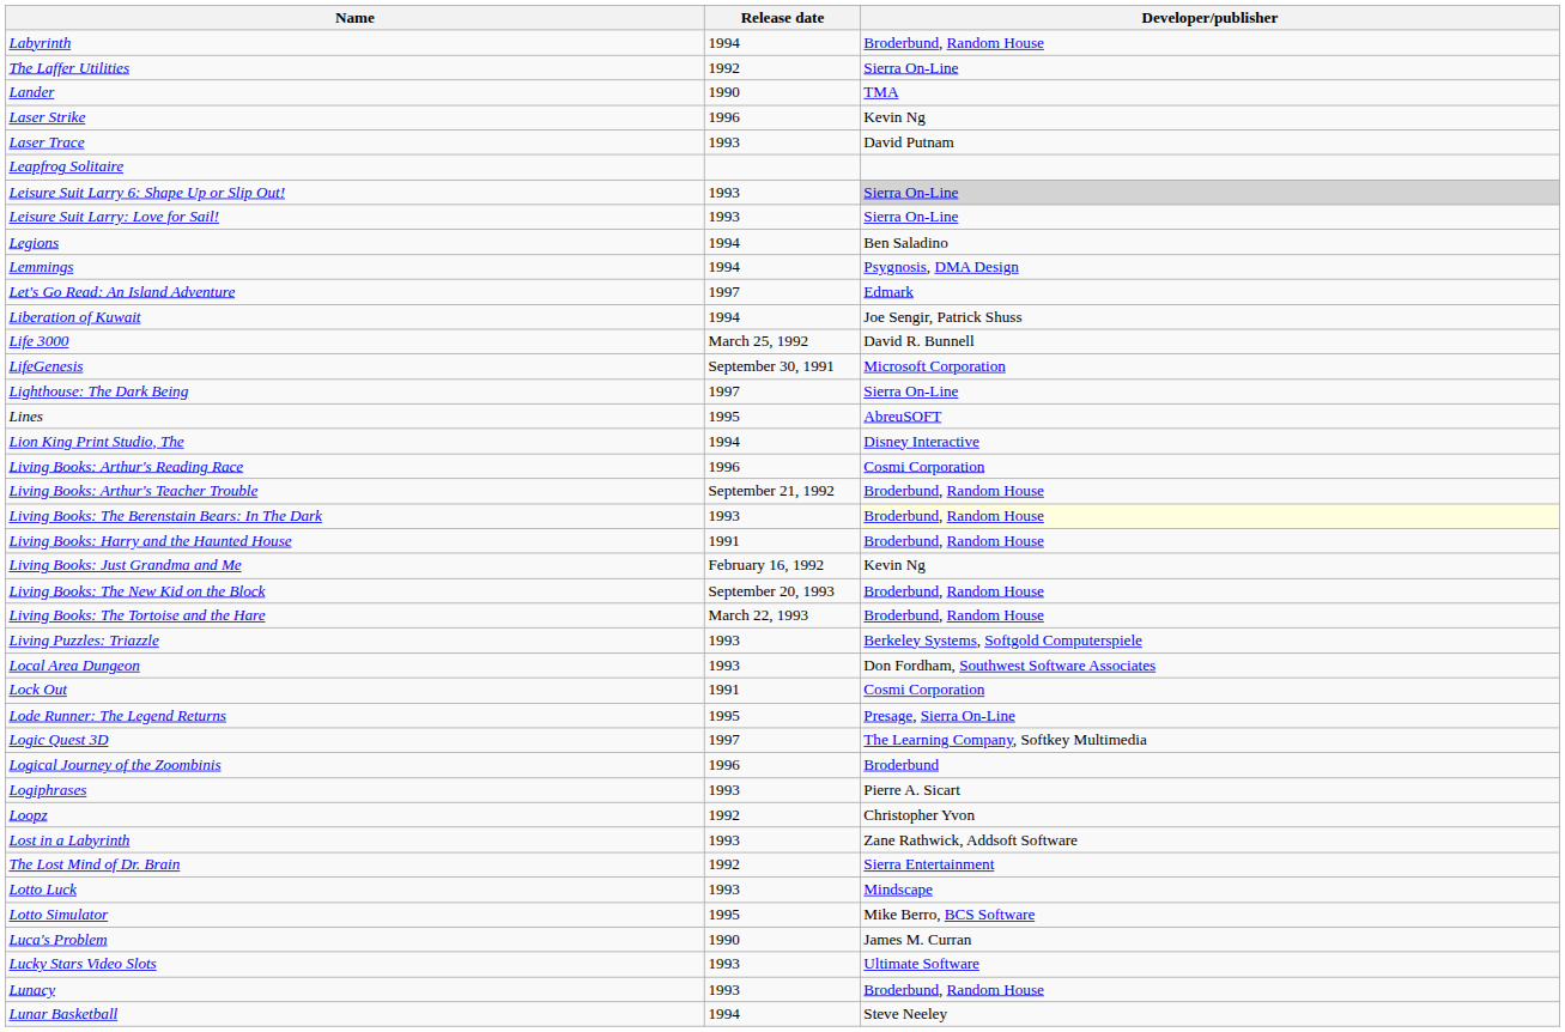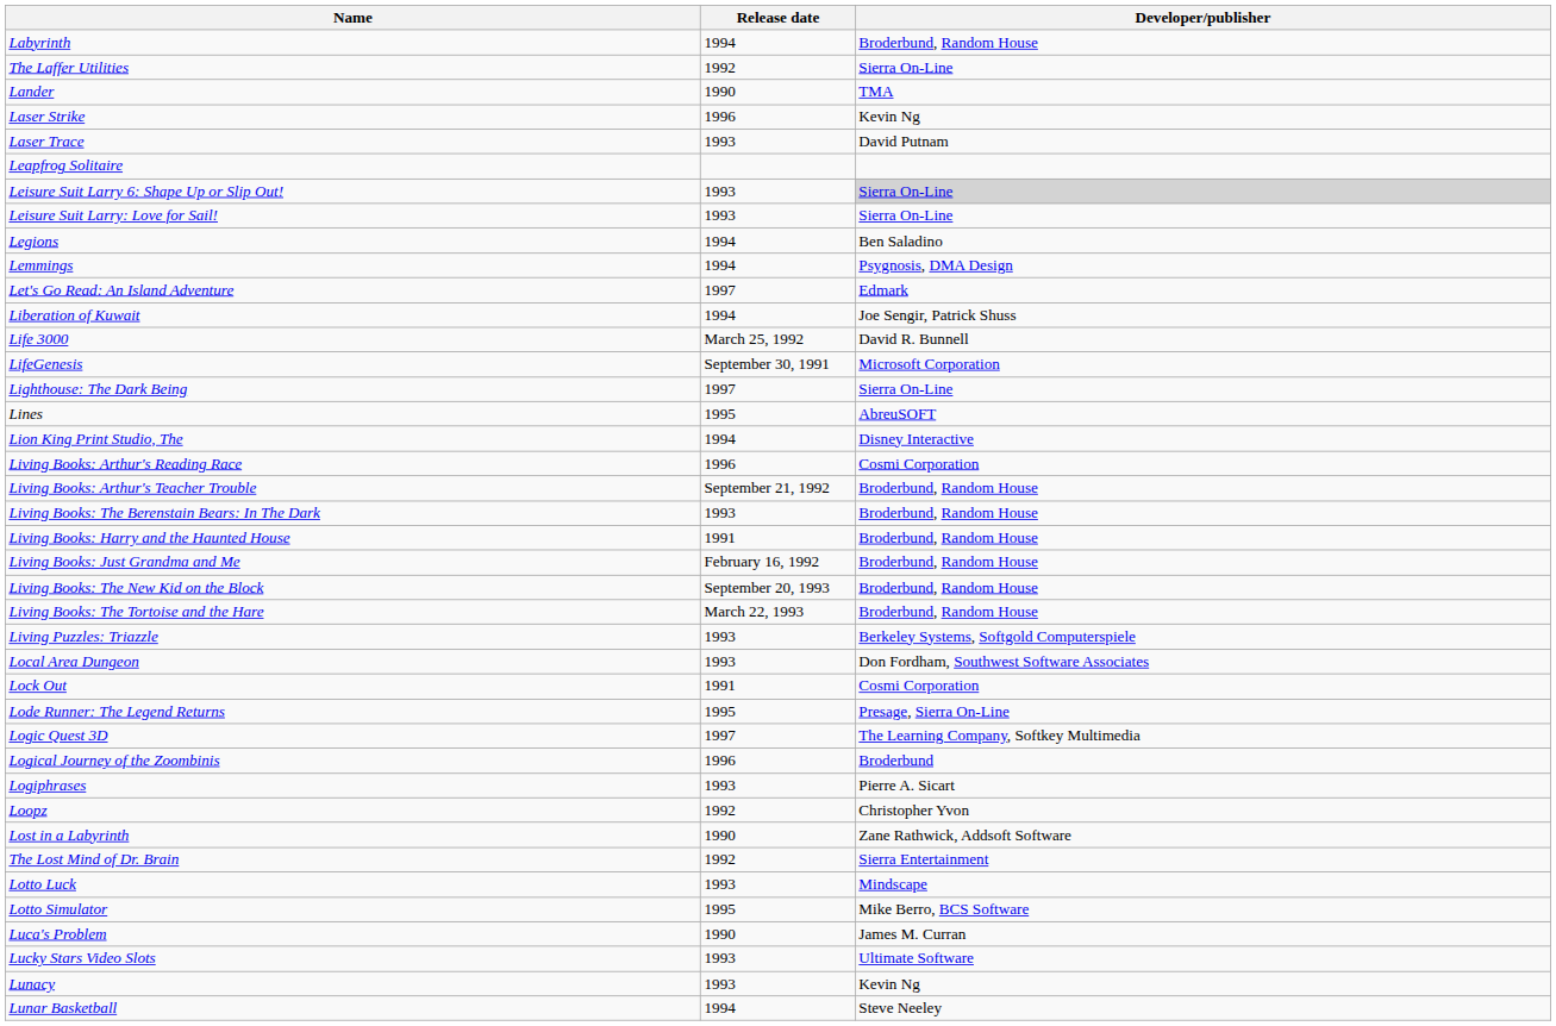 <table class="wikitable sortable" style="width:100%;">
 <tr>
 <th style="width:45%;">Name</th>
 <th style="width:10%;">Release date</th>
 <th style="width:45%;">Developer/publisher</th>
 </tr>
 <tr>
 <td><em><a href='#'>Labyrinth</a></em></td>
 <td>1994</td>
 <td><a href='#'>Broderbund</a>, <a href='#'>Random House</a></td>
 </tr>
 <tr>
 <td><em><a href='#'>The Laffer Utilities</a></em></td>
 <td>1992</td>
 <td><a href='#'>Sierra On-Line</a></td>
 </tr>
 <tr>
 <td><em><a href='#'>Lander</a></em></td>
 <td>1990</td>
 <td><a href='#'>TMA</a></td>
 </tr>
 <tr>
 <td><em><a href='#'>Laser Strike</a></em></td>
 <td>1996</td>
 <td>Kevin Ng</td>
 </tr>
 <tr>
 <td><em><a href='#'>Laser Trace</a></em></td>
 <td>1993</td>
 <td>David Putnam</td>
 </tr>
 <tr>
 <td><em><a href='#'>Leapfrog Solitaire</a></em></td>
 <td></td>
 <td></td>
 </tr>
 <tr>
 <td><em><a href='#'>Leisure Suit Larry 6: Shape Up or Slip Out!</a></em></td>
 <td>1993</td>
 <td style="background: lightgrey;"><a href='#'>Sierra On-Line</a></td>
 </tr>
 <tr>
 <td><em><a href='#'>Leisure Suit Larry: Love for Sail!</a></em></td>
 <td>1993</td>
 <td><a href='#'>Sierra On-Line</a></td>
 </tr>
 <tr>
 <td><em><a href='#'>Legions</a></em></td>
 <td>1994</td>
 <td>Ben Saladino</td>
 </tr>
 <tr>
 <td><em><a href='#'>Lemmings</a></em></td>
 <td>1994</td>
 <td><a href='#'>Psygnosis</a>, <a href='#'>DMA Design</a></td>
 </tr>
 <tr>
 <td><em><a href='#'>Let's Go Read: An Island Adventure</a></em></td>
 <td>1997</td>
 <td><a href='#'>Edmark</a></td>
 </tr>
 <tr>
 <td><em><a href='#'>Liberation of Kuwait</a></em></td>
 <td>1994</td>
 <td>Joe Sengir, Patrick Shuss</td>
 </tr>
 <tr>
 <td><em><a href='#'>Life 3000</a></em></td>
 <td>March 25, 1992</td>
 <td>David R. Bunnell</td>
 </tr>
 <tr>
 <td><em><a href='#'>LifeGenesis</a></em></td>
 <td>September 30, 1991</td>
 <td><a href='#'>Microsoft Corporation</a></td>
 </tr>
 <tr>
 <td><em><a href='#'>Lighthouse: The Dark Being</a></em></td>
 <td>1997</td>
 <td><a href='#'>Sierra On-Line</a></td>
 </tr>
 <tr>
 <td><em>Lines</em></td>
 <td>1995</td>
 <td><a href='#'>AbreuSOFT</a></td>
 </tr>
 <tr>
 <td><em><a href='#'>Lion King Print Studio, The</a></em></td>
 <td>1994</td>
 <td><a href='#'>Disney Interactive</a></td>
 </tr>
 <tr>
 <td><em><a href='#'>Living Books: Arthur's Reading Race</a></em></td>
 <td>1996</td>
 <td><a href='#'>Cosmi Corporation</a></td>
 </tr>
 <tr>
 <td><em><a href='#'>Living Books: Arthur's Teacher Trouble</a></em></td>
 <td>September 21, 1992</td>
 <td><a href='#'>Broderbund</a>, <a href='#'>Random House</a></td>
 </tr>
 <tr>
 <td><em><a href='#'>Living Books: The Berenstain Bears: In The Dark</a></em></td>
 <td>1993</td>
-<td style="background: lightyellow;"><a href='#'>Broderbund</a>, <a href='#'>Random House</a></td>
+<td><a href='#'>Broderbund</a>, <a href='#'>Random House</a></td>
 </tr>
 <tr>
 <td><em><a href='#'>Living Books: Harry and the Haunted House</a></em></td>
 <td>1991</td>
 <td><a href='#'>Broderbund</a>, <a href='#'>Random House</a></td>
 </tr>
 <tr>
 <td><em><a href='#'>Living Books: Just Grandma and Me</a></em></td>
 <td>February 16, 1992</td>
-<td>Kevin Ng</td>
+<td><a href='#'>Broderbund</a>, <a href='#'>Random House</a></td>
 </tr>
 <tr>
 <td><em><a href='#'>Living Books: The New Kid on the Block</a></em></td>
 <td>September 20, 1993</td>
 <td><a href='#'>Broderbund</a>, <a href='#'>Random House</a></td>
 </tr>
 <tr>
 <td><em><a href='#'>Living Books: The Tortoise and the Hare</a></em></td>
 <td>March 22, 1993</td>
 <td><a href='#'>Broderbund</a>, <a href='#'>Random House</a></td>
 </tr>
 <tr>
 <td><em><a href='#'>Living Puzzles: Triazzle</a></em></td>
 <td>1993</td>
 <td><a href='#'>Berkeley Systems</a>, <a href='#'>Softgold Computerspiele</a></td>
 </tr>
 <tr>
 <td><em><a href='#'>Local Area Dungeon</a></em></td>
 <td>1993</td>
 <td>Don Fordham, <a href='#'>Southwest Software Associates</a></td>
 </tr>
 <tr>
 <td><em><a href='#'>Lock Out</a></em></td>
 <td>1991</td>
 <td><a href='#'>Cosmi Corporation</a></td>
 </tr>
 <tr>
 <td><em><a href='#'>Lode Runner: The Legend Returns</a></em></td>
 <td>1995</td>
 <td><a href='#'>Presage</a>, <a href='#'>Sierra On-Line</a></td>
 </tr>
 <tr>
 <td><em><a href='#'>Logic Quest 3D</a></em></td>
 <td>1997</td>
 <td><a href='#'>The Learning Company</a>, Softkey Multimedia</td>
 </tr>
 <tr>
 <td><em><a href='#'>Logical Journey of the Zoombinis</a></em></td>
 <td>1996</td>
 <td><a href='#'>Broderbund</a></td>
 </tr>
 <tr>
 <td><em><a href='#'>Logiphrases</a></em></td>
 <td>1993</td>
 <td>Pierre A. Sicart</td>
 </tr>
 <tr>
 <td><em><a href='#'>Loopz</a></em></td>
 <td>1992</td>
 <td>Christopher Yvon</td>
 </tr>
 <tr>
 <td><em><a href='#'>Lost in a Labyrinth</a></em></td>
-<td>1993</td>
+<td>1990</td>
 <td>Zane Rathwick, Addsoft Software</td>
 </tr>
 <tr>
 <td><em><a href='#'>The Lost Mind of Dr. Brain</a></em></td>
 <td>1992</td>
 <td><a href='#'>Sierra Entertainment</a></td>
 </tr>
 <tr>
 <td><em><a href='#'>Lotto Luck</a></em></td>
 <td>1993</td>
 <td><a href='#'>Mindscape</a></td>
 </tr>
 <tr>
 <td><em><a href='#'>Lotto Simulator</a></em></td>
 <td>1995</td>
 <td>Mike Berro, <a href='#'>BCS Software</a></td>
 </tr>
 <tr>
 <td><em><a href='#'>Luca's Problem</a></em></td>
 <td>1990</td>
 <td>James M. Curran</td>
 </tr>
 <tr>
 <td><em><a href='#'>Lucky Stars Video Slots</a></em></td>
 <td>1993</td>
 <td><a href='#'>Ultimate Software</a></td>
 </tr>
 <tr>
 <td><em><a href='#'>Lunacy</a></em></td>
 <td>1993</td>
-<td><a href='#'>Broderbund</a>, <a href='#'>Random House</a></td>
+<td>Kevin Ng</td>
 </tr>
 <tr>
 <td><em><a href='#'>Lunar Basketball</a></em></td>
 <td>1994</td>
 <td>Steve Neeley</td>
 </tr>
 </table>
